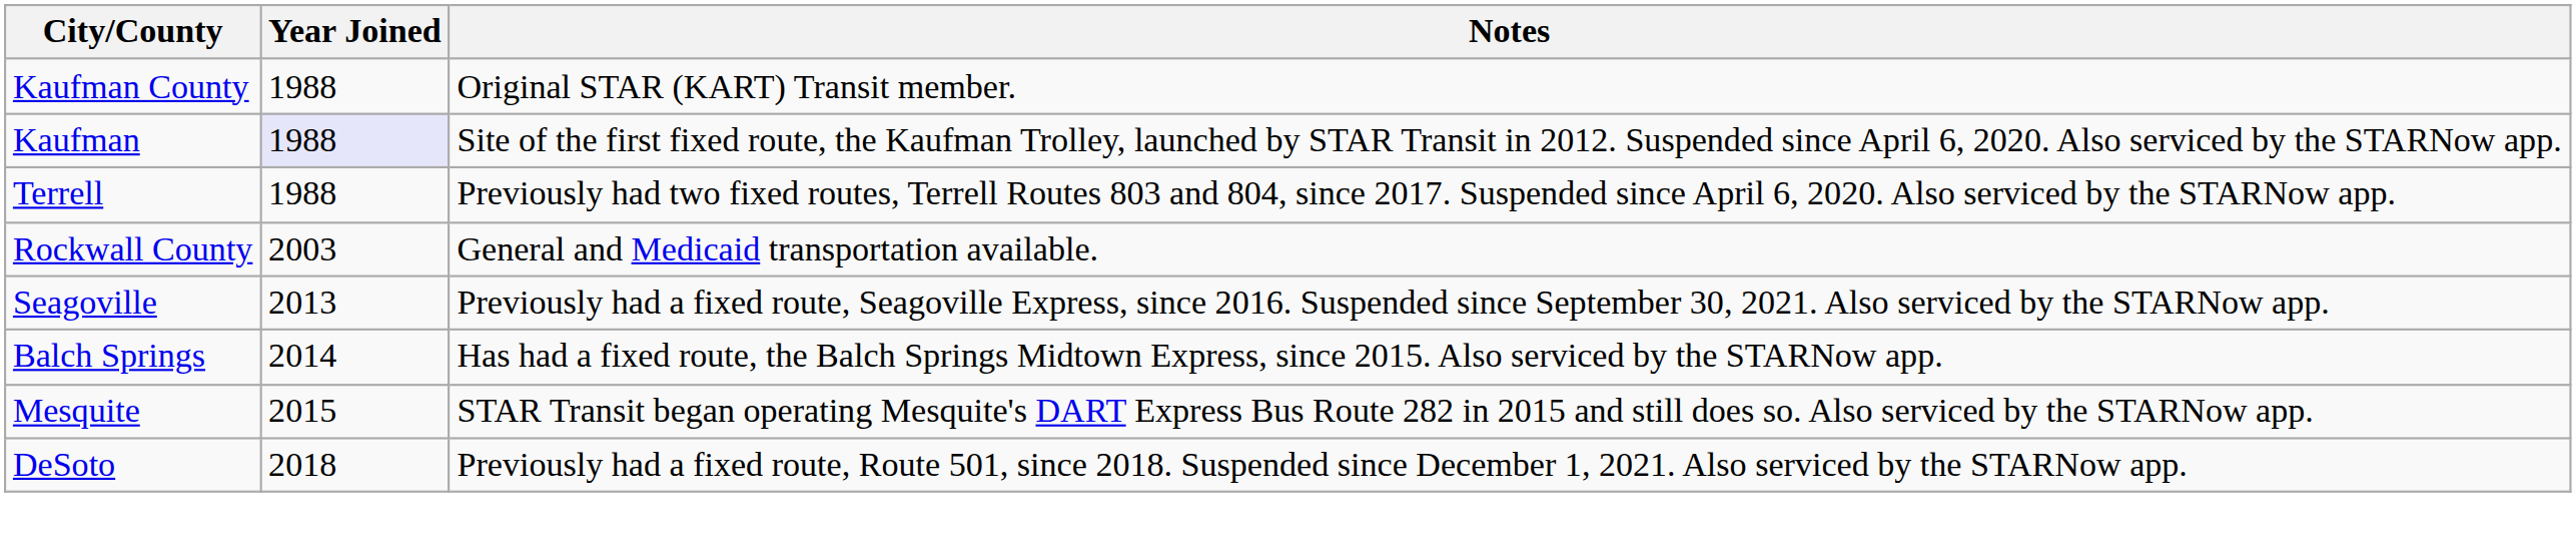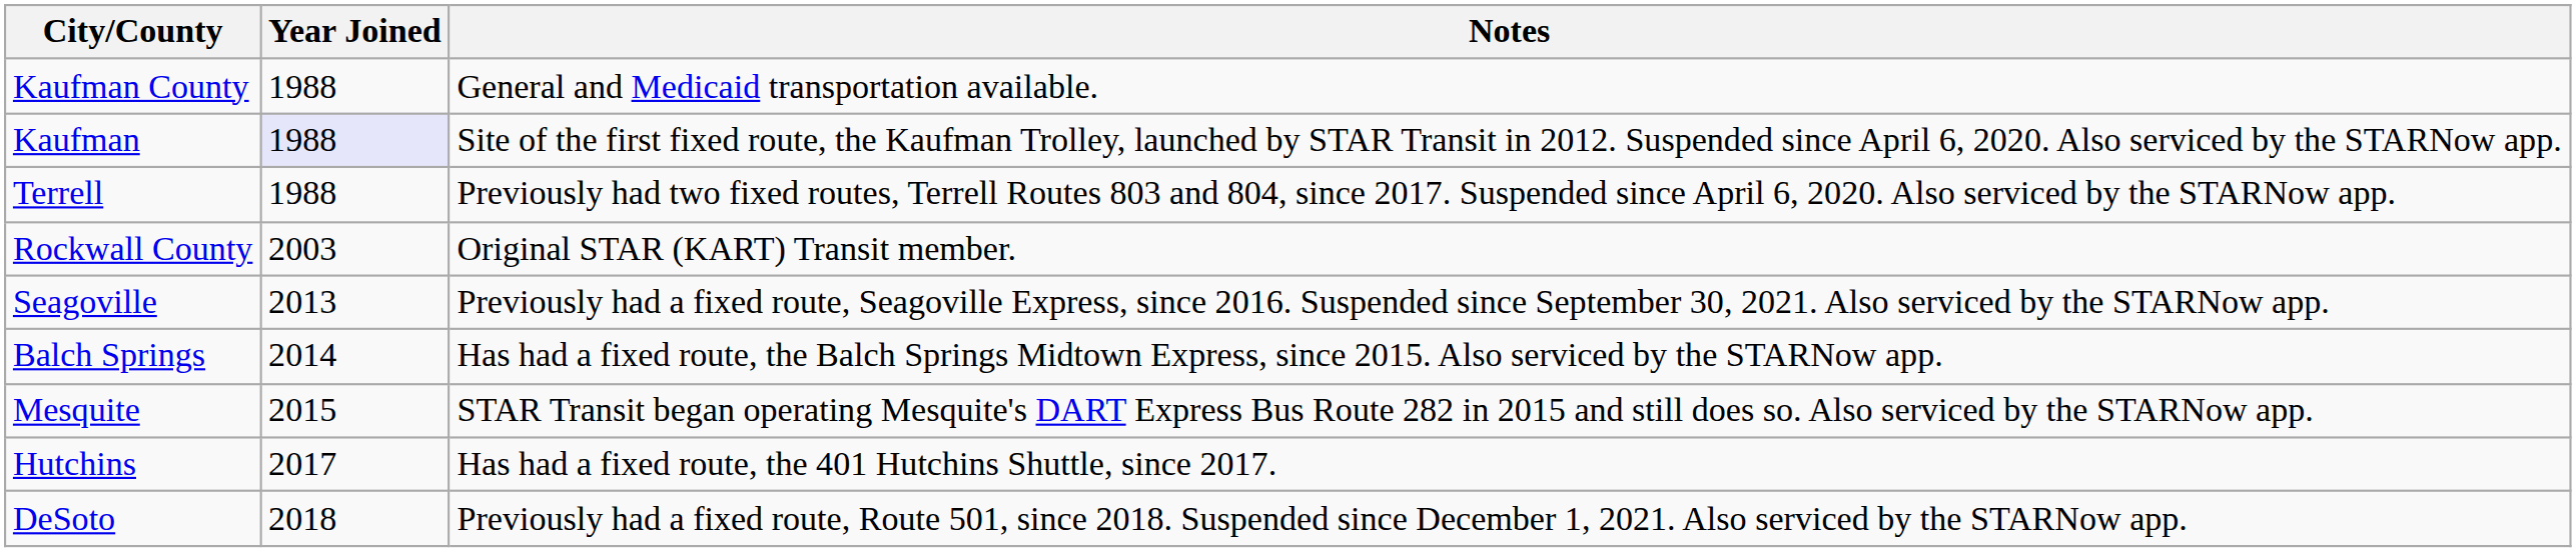 <table class="wikitable",>
 <tr>
 <th>City/County</th>
 <th>Year Joined</th>
 <th>Notes</th>
 </tr>
 <tr>
 <td><a href='#'>Kaufman County</a></td>
 <td>1988</td>
-<td>Original STAR (KART) Transit member.</td>
+<td>General and <a href='#'>Medicaid</a> transportation available.</td>
 </tr>
 <tr>
 <td><a href='#'>Kaufman</a></td>
 <td style="background: lavender;">1988</td>
 <td>Site of the first fixed route, the Kaufman Trolley, launched by STAR Transit in 2012. Suspended since April 6, 2020. Also serviced by the STARNow app.</td>
 </tr>
 <tr>
 <td><a href='#'>Terrell</a></td>
 <td>1988</td>
 <td>Previously had two fixed routes, Terrell Routes 803 and 804, since 2017. Suspended since April 6, 2020. Also serviced by the STARNow app.</td>
 </tr>
 <tr>
 <td><a href='#'>Rockwall County</a></td>
 <td>2003</td>
-<td>General and <a href='#'>Medicaid</a> transportation available.</td>
+<td>Original STAR (KART) Transit member.</td>
 </tr>
 <tr>
 <td><a href='#'>Seagoville</a></td>
 <td>2013</td>
 <td>Previously had a fixed route, Seagoville Express, since 2016. Suspended since September 30, 2021. Also serviced by the STARNow app.</td>
 </tr>
 <tr>
 <td><a href='#'>Balch Springs</a></td>
 <td>2014</td>
 <td>Has had a fixed route, the Balch Springs Midtown Express, since 2015. Also serviced by the STARNow app.</td>
 </tr>
 <tr>
 <td><a href='#'>Mesquite</a></td>
 <td>2015</td>
 <td>STAR Transit began operating Mesquite's <a href='#'>DART</a> Express Bus Route 282 in 2015 and still does so. Also serviced by the STARNow app.</td>
 </tr>
 <tr>
+<td><a href='#'>Hutchins</a></td>
+<td>2017</td>
+<td>Has had a fixed route, the 401 Hutchins Shuttle, since 2017.</td>
+</tr>
+<tr>
 <td><a href='#'>DeSoto</a></td>
 <td>2018</td>
 <td>Previously had a fixed route, Route 501, since 2018. Suspended since December 1, 2021. Also serviced by the STARNow app.</td>
 </tr>
 </table>
